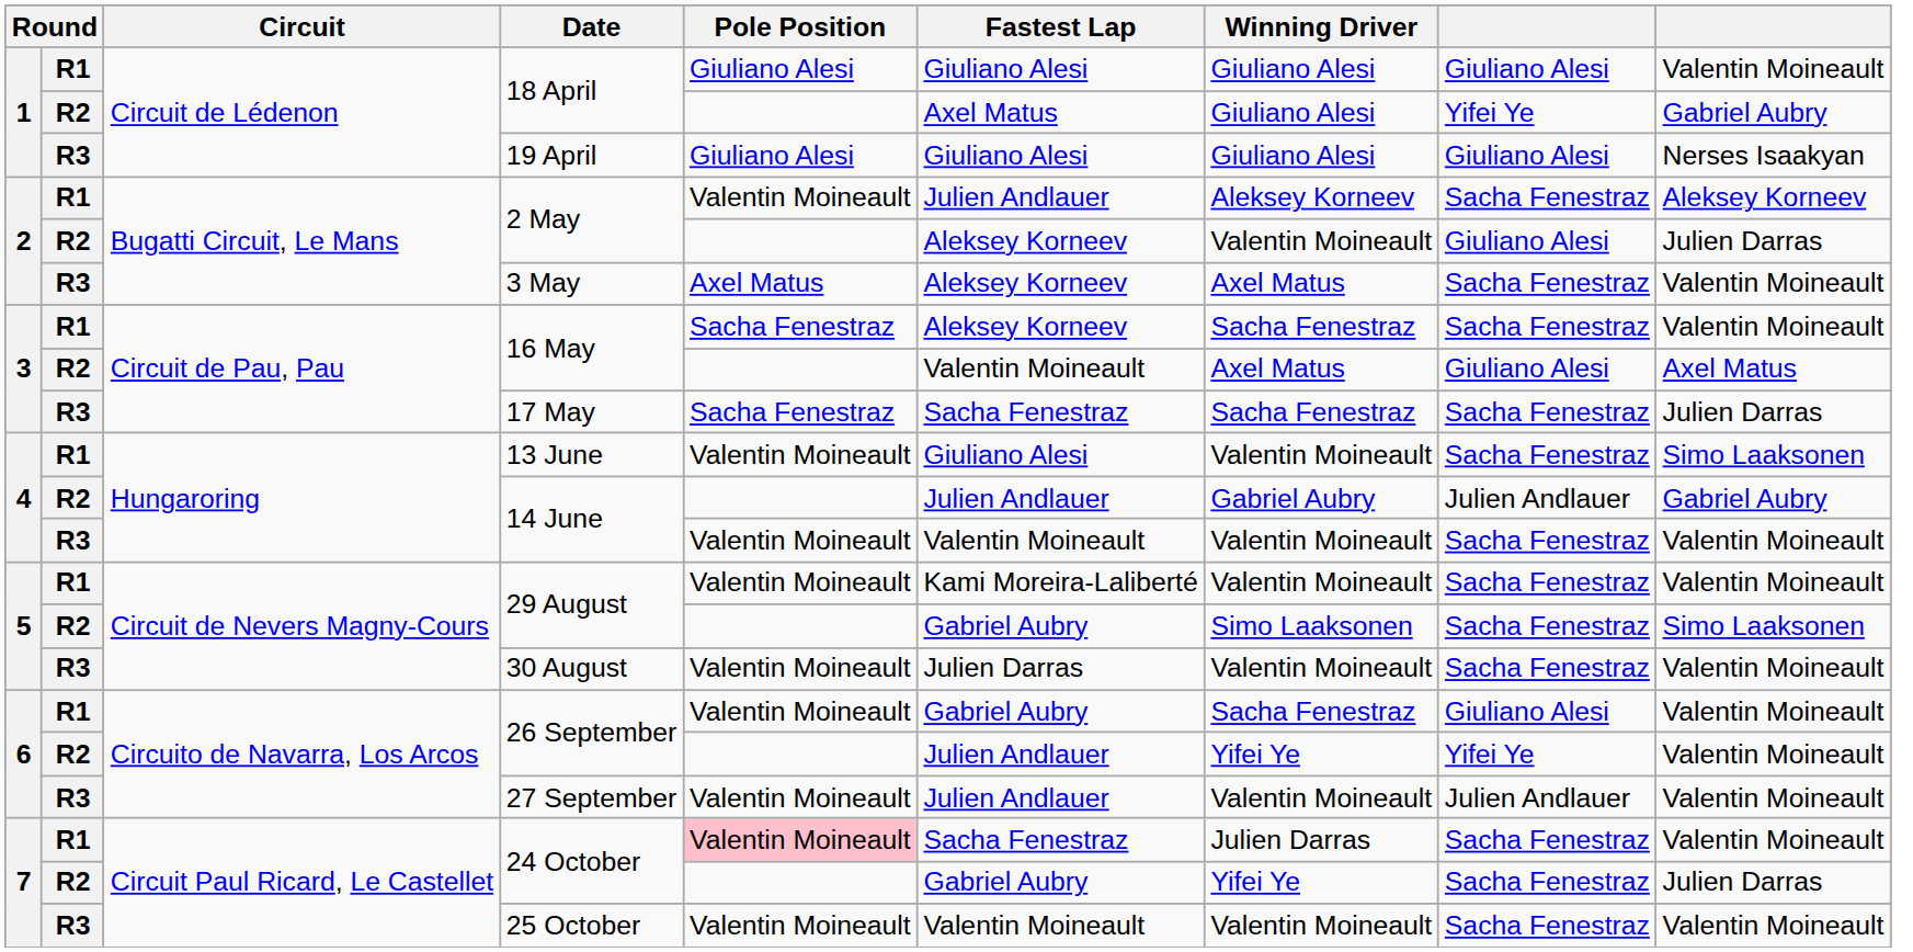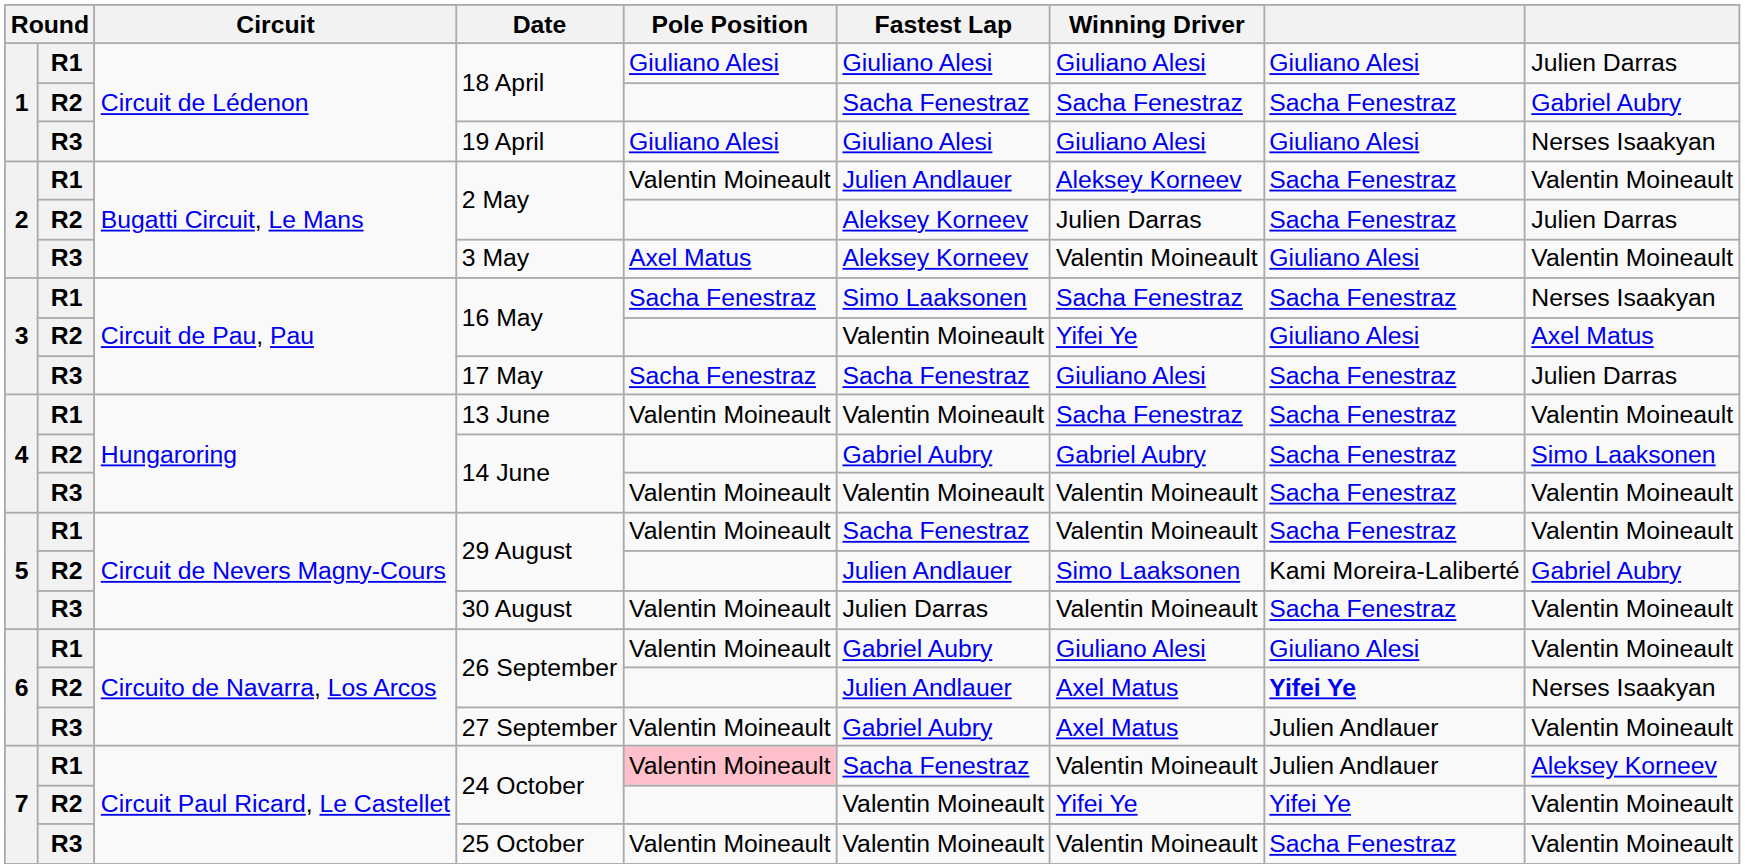 <table class="wikitable" style="font-size:85%">
 <tr>
 <th colspan=2>Round</th>
 <th>Circuit</th>
 <th>Date</th>
 <th>Pole Position</th>
 <th>Fastest Lap</th>
 <th>Winning Driver</th>
 <th></th>
 <th></th>
 </tr>
 <tr>
 <th rowspan=3>1</th>
 <th>R1</th>
 <td rowspan=3> <a href='#'>Circuit de Lédenon</a></td>
 <td rowspan=2>18 April</td>
 <td> <a href='#'>Giuliano Alesi</a></td>
 <td> <a href='#'>Giuliano Alesi</a></td>
 <td> <a href='#'>Giuliano Alesi</a></td>
 <td> <a href='#'>Giuliano Alesi</a></td>
-<td> Valentin Moineault</td>
+<td> Julien Darras</td>
 </tr>
 <tr>
 <th>R2</th>
 <td></td>
-<td> <a href='#'>Axel Matus</a></td>
-<td> <a href='#'>Giuliano Alesi</a></td>
-<td> <a href='#'>Yifei Ye</a></td>
+<td> <a href='#'>Sacha Fenestraz</a></td>
+<td> <a href='#'>Sacha Fenestraz</a></td>
+<td> <a href='#'>Sacha Fenestraz</a></td>
 <td> <a href='#'>Gabriel Aubry</a></td>
 </tr>
 <tr>
 <th>R3</th>
 <td>19 April</td>
 <td> <a href='#'>Giuliano Alesi</a></td>
 <td> <a href='#'>Giuliano Alesi</a></td>
 <td> <a href='#'>Giuliano Alesi</a></td>
 <td> <a href='#'>Giuliano Alesi</a></td>
 <td> Nerses Isaakyan</td>
 </tr>
 <tr>
 <th rowspan=3>2</th>
 <th>R1</th>
 <td rowspan=3> <a href='#'>Bugatti Circuit</a>, <a href='#'>Le Mans</a></td>
 <td rowspan=2>2 May</td>
 <td> Valentin Moineault</td>
 <td> <a href='#'>Julien Andlauer</a></td>
 <td> <a href='#'>Aleksey Korneev</a></td>
 <td> <a href='#'>Sacha Fenestraz</a></td>
-<td> <a href='#'>Aleksey Korneev</a></td>
+<td> Valentin Moineault</td>
 </tr>
 <tr>
 <th>R2</th>
 <td></td>
 <td> <a href='#'>Aleksey Korneev</a></td>
-<td> Valentin Moineault</td>
-<td> <a href='#'>Giuliano Alesi</a></td>
+<td> Julien Darras</td>
+<td> <a href='#'>Sacha Fenestraz</a></td>
 <td> Julien Darras</td>
 </tr>
 <tr>
 <th>R3</th>
 <td>3 May</td>
 <td> <a href='#'>Axel Matus</a></td>
 <td> <a href='#'>Aleksey Korneev</a></td>
-<td> <a href='#'>Axel Matus</a></td>
-<td> <a href='#'>Sacha Fenestraz</a></td>
+<td> Valentin Moineault</td>
+<td> <a href='#'>Giuliano Alesi</a></td>
 <td> Valentin Moineault</td>
 </tr>
 <tr>
 <th rowspan=3>3</th>
 <th>R1</th>
 <td rowspan=3> <a href='#'>Circuit de Pau</a>, <a href='#'>Pau</a></td>
 <td rowspan=2>16 May</td>
 <td> <a href='#'>Sacha Fenestraz</a></td>
-<td> <a href='#'>Aleksey Korneev</a></td>
+<td> <a href='#'>Simo Laaksonen</a></td>
 <td> <a href='#'>Sacha Fenestraz</a></td>
 <td> <a href='#'>Sacha Fenestraz</a></td>
-<td> Valentin Moineault</td>
+<td> Nerses Isaakyan</td>
 </tr>
 <tr>
 <th>R2</th>
 <td></td>
 <td> Valentin Moineault</td>
-<td> <a href='#'>Axel Matus</a></td>
+<td> <a href='#'>Yifei Ye</a></td>
 <td> <a href='#'>Giuliano Alesi</a></td>
 <td> <a href='#'>Axel Matus</a></td>
 </tr>
 <tr>
 <th>R3</th>
 <td>17 May</td>
 <td nowrap> <a href='#'>Sacha Fenestraz</a></td>
 <td nowrap> <a href='#'>Sacha Fenestraz</a></td>
-<td nowrap> <a href='#'>Sacha Fenestraz</a></td>
+<td> <a href='#'>Giuliano Alesi</a></td>
 <td nowrap> <a href='#'>Sacha Fenestraz</a></td>
 <td> Julien Darras</td>
 </tr>
 <tr>
 <th rowspan=3>4</th>
 <th>R1</th>
 <td rowspan=3> <a href='#'>Hungaroring</a></td>
 <td>13 June</td>
 <td> Valentin Moineault</td>
-<td> <a href='#'>Giuliano Alesi</a></td>
 <td> Valentin Moineault</td>
 <td> <a href='#'>Sacha Fenestraz</a></td>
-<td> <a href='#'>Simo Laaksonen</a></td>
+<td> <a href='#'>Sacha Fenestraz</a></td>
+<td> Valentin Moineault</td>
 </tr>
 <tr>
 <th>R2</th>
 <td rowspan=2>14 June</td>
 <td></td>
-<td> <a href='#'>Julien Andlauer</a></td>
 <td> <a href='#'>Gabriel Aubry</a></td>
-<td> Julien Andlauer</td>
 <td> <a href='#'>Gabriel Aubry</a></td>
+<td> <a href='#'>Sacha Fenestraz</a></td>
+<td> <a href='#'>Simo Laaksonen</a></td>
 </tr>
 <tr>
 <th>R3</th>
 <td> Valentin Moineault</td>
 <td> Valentin Moineault</td>
 <td> Valentin Moineault</td>
 <td> <a href='#'>Sacha Fenestraz</a></td>
 <td> Valentin Moineault</td>
 </tr>
 <tr>
 <th rowspan=3>5</th>
 <th>R1</th>
 <td rowspan=3 nowrap> <a href='#'>Circuit de Nevers Magny-Cours</a></td>
 <td rowspan=2>29 August</td>
 <td> Valentin Moineault</td>
-<td nowrap> Kami Moreira-Laliberté</td>
+<td> <a href='#'>Sacha Fenestraz</a></td>
 <td> Valentin Moineault</td>
 <td> <a href='#'>Sacha Fenestraz</a></td>
 <td> Valentin Moineault</td>
 </tr>
 <tr>
 <th>R2</th>
 <td></td>
+<td> <a href='#'>Julien Andlauer</a></td>
+<td> <a href='#'>Simo Laaksonen</a></td>
+<td nowrap> Kami Moreira-Laliberté</td>
 <td> <a href='#'>Gabriel Aubry</a></td>
-<td> <a href='#'>Simo Laaksonen</a></td>
-<td> <a href='#'>Sacha Fenestraz</a></td>
-<td> <a href='#'>Simo Laaksonen</a></td>
 </tr>
 <tr>
 <th>R3</th>
 <td>30 August</td>
 <td> Valentin Moineault</td>
 <td> Julien Darras</td>
 <td> Valentin Moineault</td>
 <td> <a href='#'>Sacha Fenestraz</a></td>
 <td> Valentin Moineault</td>
 </tr>
 <tr>
 <th rowspan=3>6</th>
 <th>R1</th>
 <td rowspan=3> <a href='#'>Circuito de Navarra</a>, <a href='#'>Los Arcos</a></td>
 <td rowspan=2>26 September</td>
 <td> Valentin Moineault</td>
 <td> <a href='#'>Gabriel Aubry</a></td>
-<td> <a href='#'>Sacha Fenestraz</a></td>
+<td> <a href='#'>Giuliano Alesi</a></td>
 <td> <a href='#'>Giuliano Alesi</a></td>
 <td> Valentin Moineault</td>
 </tr>
 <tr>
 <th>R2</th>
 <td></td>
 <td> <a href='#'>Julien Andlauer</a></td>
-<td> <a href='#'>Yifei Ye</a></td>
-<td> <a href='#'>Yifei Ye</a></td>
-<td> Valentin Moineault</td>
+<td> <a href='#'>Axel Matus</a></td>
+<td><strong> <a href='#'>Yifei Ye</a></strong></td>
+<td> Nerses Isaakyan</td>
 </tr>
 <tr>
 <th>R3</th>
 <td nowrap>27 September</td>
 <td> Valentin Moineault</td>
-<td> <a href='#'>Julien Andlauer</a></td>
-<td> Valentin Moineault</td>
+<td> <a href='#'>Gabriel Aubry</a></td>
+<td> <a href='#'>Axel Matus</a></td>
 <td> Julien Andlauer</td>
 <td> Valentin Moineault</td>
 </tr>
 <tr>
 <th rowspan=3>7</th>
 <th>R1</th>
 <td rowspan=3 nowrap> <a href='#'>Circuit Paul Ricard</a>, <a href='#'>Le Castellet</a></td>
 <td rowspan=2>24 October</td>
 <td style="background: pink;"> Valentin Moineault</td>
 <td> <a href='#'>Sacha Fenestraz</a></td>
-<td> Julien Darras</td>
-<td> <a href='#'>Sacha Fenestraz</a></td>
 <td> Valentin Moineault</td>
+<td> Julien Andlauer</td>
+<td> <a href='#'>Aleksey Korneev</a></td>
 </tr>
 <tr>
 <th>R2</th>
 <td></td>
-<td> <a href='#'>Gabriel Aubry</a></td>
+<td> Valentin Moineault</td>
 <td> <a href='#'>Yifei Ye</a></td>
-<td> <a href='#'>Sacha Fenestraz</a></td>
-<td> Julien Darras</td>
+<td> <a href='#'>Yifei Ye</a></td>
+<td> Valentin Moineault</td>
 </tr>
 <tr>
 <th>R3</th>
 <td>25 October</td>
 <td nowrap> Valentin Moineault</td>
 <td nowrap> Valentin Moineault</td>
 <td nowrap> Valentin Moineault</td>
 <td> <a href='#'>Sacha Fenestraz</a></td>
 <td nowrap> Valentin Moineault</td>
 </tr>
 </table>
